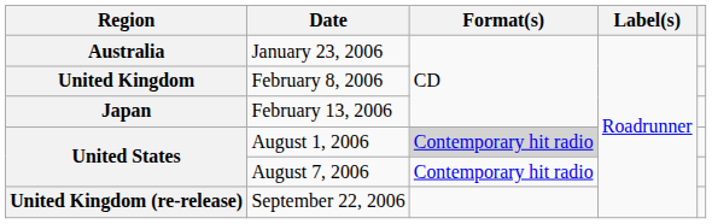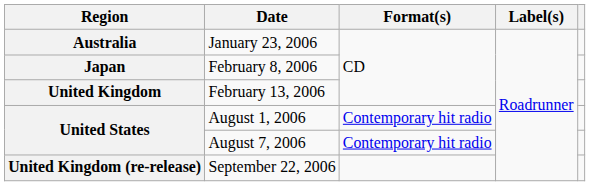 <table class="wikitable plainrowheaders">
 <tr>
 <th scope="col">Region</th>
 <th scope="col">Date</th>
 <th scope="col">Format(s)</th>
 <th scope="col">Label(s)</th>
 <th scope="col"></th>
 </tr>
 <tr>
 <th scope="row">Australia</th>
 <td>January 23, 2006</td>
 <td rowspan="3">CD</td>
 <td rowspan="6"><a href='#'>Roadrunner</a></td>
 <td></td>
 </tr>
 <tr>
-<th scope="row">United Kingdom</th>
+<th scope="row">Japan</th>
 <td>February 8, 2006</td>
 <td></td>
 </tr>
 <tr>
-<th scope="row">Japan</th>
+<th scope="row">United Kingdom</th>
 <td>February 13, 2006</td>
 <td></td>
 </tr>
 <tr>
 <th scope="row" rowspan="2">United States</th>
 <td>August 1, 2006</td>
-<td style="background: lightgrey;"><a href='#'>Contemporary hit radio</a></td>
+<td><a href='#'>Contemporary hit radio</a></td>
 <td></td>
 </tr>
 <tr>
 <td>August 7, 2006</td>
 <td><a href='#'>Contemporary hit radio</a></td>
 <td></td>
 </tr>
 <tr>
 <th scope="row">United Kingdom (re-release)</th>
 <td>September 22, 2006</td>
 <td></td>
 <td></td>
 </tr>
 </table>
